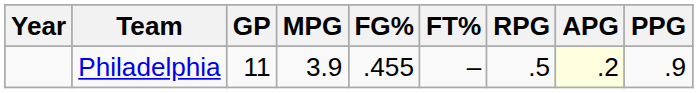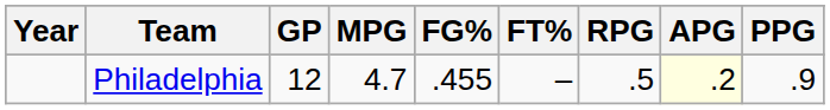 <table class="wikitable sortable" style="font-size:95%; text-align:right;">
 <tr>
 <th>Year</th>
 <th>Team</th>
 <th>GP</th>
 <th>MPG</th>
 <th>FG%</th>
 <th>FT%</th>
 <th>RPG</th>
 <th>APG</th>
 <th>PPG</th>
 </tr>
 <tr>
 <td style="text-align:left;"></td>
 <td style="text-align:left;"><a href='#'>Philadelphia</a></td>
-<td>11</td>
-<td>3.9</td>
+<td>12</td>
+<td>4.7</td>
 <td>.455</td>
 <td>–</td>
 <td>.5</td>
 <td style="background: lightyellow;">.2</td>
 <td>.9</td>
 </tr>
 </table>
